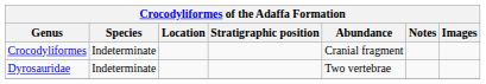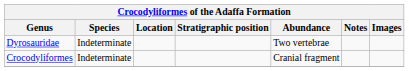 <table class="wikitable" align="center">
 <tr>
 <th colspan="7" align="center"><strong><a href='#'>Crocodyliformes</a> of the Adaffa Formation</strong></th>
 </tr>
 <tr>
 <th>Genus</th>
 <th>Species</th>
 <th>Location</th>
 <th>Stratigraphic position</th>
 <th>Abundance</th>
 <th>Notes</th>
 <th>Images</th>
 </tr>
 <tr>
+<td><a href='#'>Dyrosauridae</a></td>
+<td>Indeterminate</td>
+<td></td>
+<td></td>
+<td>Two vertebrae</td>
+<td></td>
+<td></td>
+</tr>
+<tr>
 <td><a href='#'>Crocodyliformes</a></td>
 <td>Indeterminate</td>
 <td></td>
 <td></td>
 <td>Cranial fragment</td>
 <td></td>
 <td></td>
 </tr>
 <tr>
-<td><a href='#'>Dyrosauridae</a></td>
-<td>Indeterminate</td>
-<td></td>
-<td></td>
-<td>Two vertebrae</td>
-<td></td>
-<td></td>
-</tr>
-<tr>
 </tr>
 </table>
